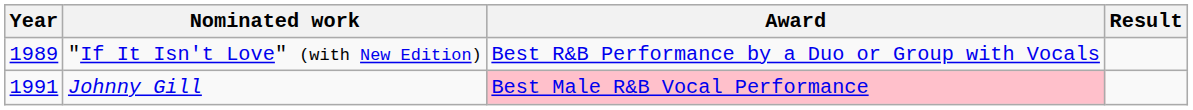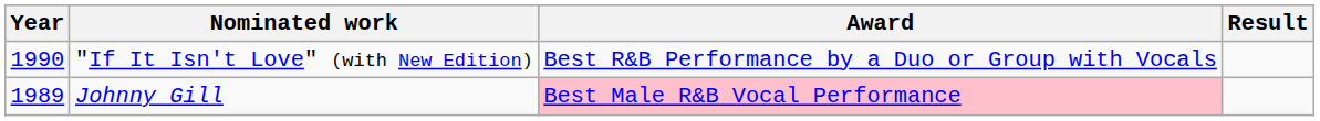 <table class="wikitable">
 <tr>
 <th>Year</th>
 <th>Nominated work</th>
 <th>Award</th>
 <th>Result</th>
 </tr>
 <tr>
-<td align=center><a href='#'>1989</a></td>
+<td align=center><a href='#'>1990</a></td>
 <td>"<a href='#'>If It Isn't Love</a>" <small>(with <a href='#'>New Edition</a>)</small></td>
 <td><a href='#'>Best R&B Performance by a Duo or Group with Vocals</a></td>
 <td></td>
 </tr>
 <tr>
-<td><a href='#'>1991</a></td>
+<td><a href='#'>1989</a></td>
 <td><em><a href='#'>Johnny Gill</a></em></td>
 <td style="background: pink;"><a href='#'>Best Male R&B Vocal Performance</a></td>
 <td></td>
 </tr>
 </table>
